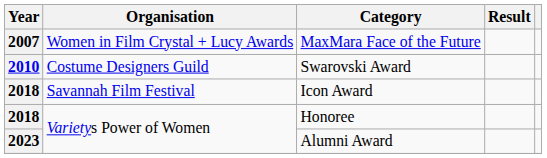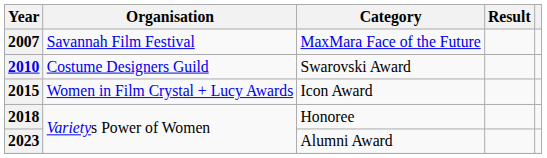 <table class="wikitable sortable plainrowheaders">
 <tr>
 <th scope="col">Year</th>
 <th scope="col">Organisation</th>
 <th scope="col">Category</th>
 <th scope="col">Result</th>
 <th scope="col" class="unsortable"></th>
 </tr>
 <tr>
 <th scope="row">2007</th>
-<td><a href='#'>Women in Film Crystal + Lucy Awards</a></td>
+<td><a href='#'>Savannah Film Festival</a></td>
 <td><a href='#'>MaxMara Face of the Future</a></td>
 <td></td>
 <td></td>
 </tr>
 <tr>
 <th scope="row"><a href='#'>2010</a></th>
 <td><a href='#'>Costume Designers Guild</a></td>
 <td>Swarovski Award</td>
 <td></td>
 <td></td>
 </tr>
 <tr>
-<th scope="row">2018</th>
-<td><a href='#'>Savannah Film Festival</a></td>
+<th scope="row">2015</th>
+<td><a href='#'>Women in Film Crystal + Lucy Awards</a></td>
 <td>Icon Award</td>
 <td></td>
 <td></td>
 </tr>
 <tr>
 <th scope="row">2018</th>
 <td rowspan="2"><em><a href='#'>Variety</a></em>s Power of Women</td>
 <td>Honoree</td>
 <td></td>
 <td></td>
 </tr>
 <tr>
 <th scope="row">2023</th>
 <td>Alumni Award</td>
 <td></td>
 <td></td>
 </tr>
 <tr>
 </tr>
 </table>
